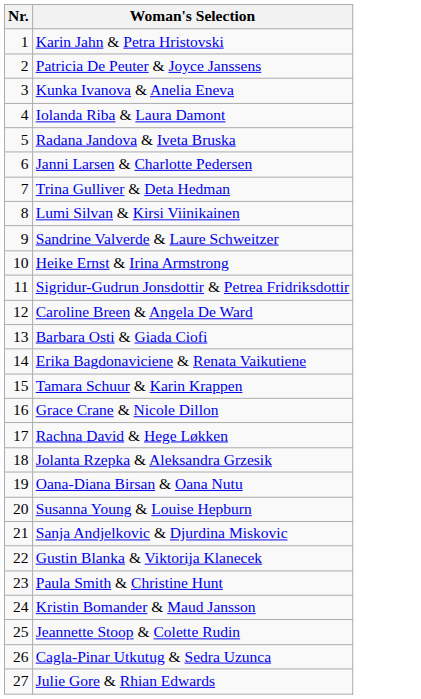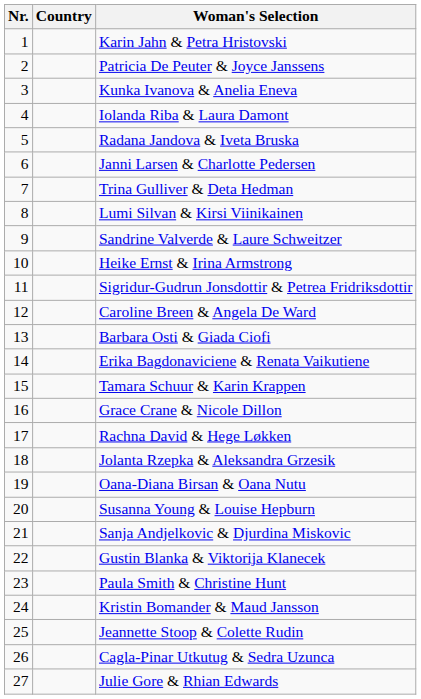 <table class="wikitable">
 <tr>
 <th>Nr.</th>
+<th>Country</th>
 <th>Woman's Selection</th>
 </tr>
 <tr>
 <td align=right>1</td>
+<td></td>
 <td><a href='#'>Karin Jahn</a> & <a href='#'>Petra Hristovski</a></td>
 </tr>
 <tr>
 <td align=right>2</td>
+<td></td>
 <td><a href='#'>Patricia De Peuter</a> & <a href='#'>Joyce Janssens</a></td>
 </tr>
 <tr>
 <td align=right>3</td>
+<td></td>
 <td><a href='#'>Kunka Ivanova</a> & <a href='#'>Anelia Eneva</a></td>
 </tr>
 <tr>
 <td align=right>4</td>
+<td></td>
 <td><a href='#'>Iolanda Riba</a> & <a href='#'>Laura Damont</a></td>
 </tr>
 <tr>
 <td align=right>5</td>
+<td></td>
 <td><a href='#'>Radana Jandova</a> & <a href='#'>Iveta Bruska</a></td>
 </tr>
 <tr>
 <td align=right>6</td>
+<td></td>
 <td><a href='#'>Janni Larsen</a> & <a href='#'>Charlotte Pedersen</a></td>
 </tr>
 <tr>
 <td align=right>7</td>
+<td></td>
 <td><a href='#'>Trina Gulliver</a> & <a href='#'>Deta Hedman</a></td>
 </tr>
 <tr>
 <td align=right>8</td>
+<td></td>
 <td><a href='#'>Lumi Silvan</a> & <a href='#'>Kirsi Viinikainen</a></td>
 </tr>
 <tr>
 <td align=right>9</td>
+<td></td>
 <td><a href='#'>Sandrine Valverde</a> & <a href='#'>Laure Schweitzer</a></td>
 </tr>
 <tr>
 <td align=right>10</td>
+<td></td>
 <td><a href='#'>Heike Ernst</a> & <a href='#'>Irina Armstrong</a></td>
 </tr>
 <tr>
 <td align=right>11</td>
+<td></td>
 <td><a href='#'>Sigridur-Gudrun Jonsdottir</a> & <a href='#'>Petrea Fridriksdottir</a></td>
 </tr>
 <tr>
 <td align=right>12</td>
+<td></td>
 <td><a href='#'>Caroline Breen</a> & <a href='#'>Angela De Ward</a></td>
 </tr>
 <tr>
 <td align=right>13</td>
+<td></td>
 <td><a href='#'>Barbara Osti</a> & <a href='#'>Giada Ciofi</a></td>
 </tr>
 <tr>
 <td align=right>14</td>
+<td></td>
 <td><a href='#'>Erika Bagdonaviciene</a> & <a href='#'>Renata Vaikutiene</a></td>
 </tr>
 <tr>
 <td align=right>15</td>
+<td></td>
 <td><a href='#'>Tamara Schuur</a> & <a href='#'>Karin Krappen</a></td>
 </tr>
 <tr>
 <td align=right>16</td>
+<td></td>
 <td><a href='#'>Grace Crane</a> & <a href='#'>Nicole Dillon</a></td>
 </tr>
 <tr>
 <td align=right>17</td>
+<td></td>
 <td><a href='#'>Rachna David</a> & <a href='#'>Hege Løkken</a></td>
 </tr>
 <tr>
 <td align=right>18</td>
+<td></td>
 <td><a href='#'>Jolanta Rzepka</a> & <a href='#'>Aleksandra Grzesik</a></td>
 </tr>
 <tr>
 <td align=right>19</td>
+<td></td>
 <td><a href='#'>Oana-Diana Birsan</a> & <a href='#'>Oana Nutu</a></td>
 </tr>
 <tr>
 <td align=right>20</td>
+<td></td>
 <td><a href='#'>Susanna Young</a> & <a href='#'>Louise Hepburn</a></td>
 </tr>
 <tr>
 <td align=right>21</td>
+<td></td>
 <td><a href='#'>Sanja Andjelkovic</a> & <a href='#'>Djurdina Miskovic</a></td>
 </tr>
 <tr>
 <td align=right>22</td>
+<td></td>
 <td><a href='#'>Gustin Blanka</a> & <a href='#'>Viktorija Klanecek</a></td>
 </tr>
 <tr>
 <td align=right>23</td>
+<td></td>
 <td><a href='#'>Paula Smith</a> & <a href='#'>Christine Hunt</a></td>
 </tr>
 <tr>
 <td align=right>24</td>
+<td></td>
 <td><a href='#'>Kristin Bomander</a> & <a href='#'>Maud Jansson</a></td>
 </tr>
 <tr>
 <td align=right>25</td>
+<td></td>
 <td><a href='#'>Jeannette Stoop</a> & <a href='#'>Colette Rudin</a></td>
 </tr>
 <tr>
 <td align=right>26</td>
+<td></td>
 <td><a href='#'>Cagla-Pinar Utkutug</a> & <a href='#'>Sedra Uzunca</a></td>
 </tr>
 <tr>
 <td align=right>27</td>
+<td></td>
 <td><a href='#'>Julie Gore</a> & <a href='#'>Rhian Edwards</a></td>
 </tr>
 </table>
